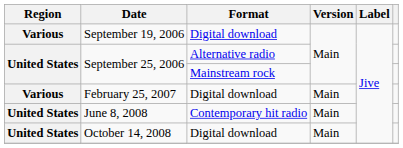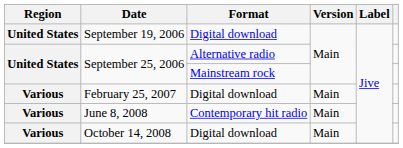 <table class="wikitable plainrowheaders">
 <tr>
 <th scope="col">Region</th>
 <th>Date</th>
 <th>Format</th>
 <th>Version</th>
 <th>Label</th>
 <th></th>
 </tr>
 <tr>
-<th scope="row">Various</th>
+<th scope="row">United States</th>
 <td>September 19, 2006</td>
 <td><a href='#'>Digital download</a></td>
 <td rowspan="3">Main</td>
 <td rowspan="6"><a href='#'>Jive</a></td>
 <td align="center"></td>
 </tr>
 <tr>
 <th scope="row" rowspan="2">United States</th>
 <td rowspan="2">September 25, 2006</td>
 <td><a href='#'>Alternative radio</a></td>
 <td align="center"></td>
 </tr>
 <tr>
 <td><a href='#'>Mainstream rock</a></td>
 <td align="center"></td>
 </tr>
 <tr>
 <th scope="row">Various</th>
 <td>February 25, 2007</td>
 <td>Digital download</td>
 <td>Main</td>
 <td align="center"></td>
 </tr>
 <tr>
-<th scope="row">United States</th>
+<th scope="row">Various</th>
 <td>June 8, 2008</td>
 <td><a href='#'>Contemporary hit radio</a></td>
 <td>Main</td>
 <td align="center"></td>
 </tr>
 <tr>
-<th scope="row">United States</th>
+<th scope="row">Various</th>
 <td>October 14, 2008</td>
 <td>Digital download</td>
 <td>Main</td>
 <td align="center"></td>
 </tr>
 <tr>
 </tr>
 </table>
